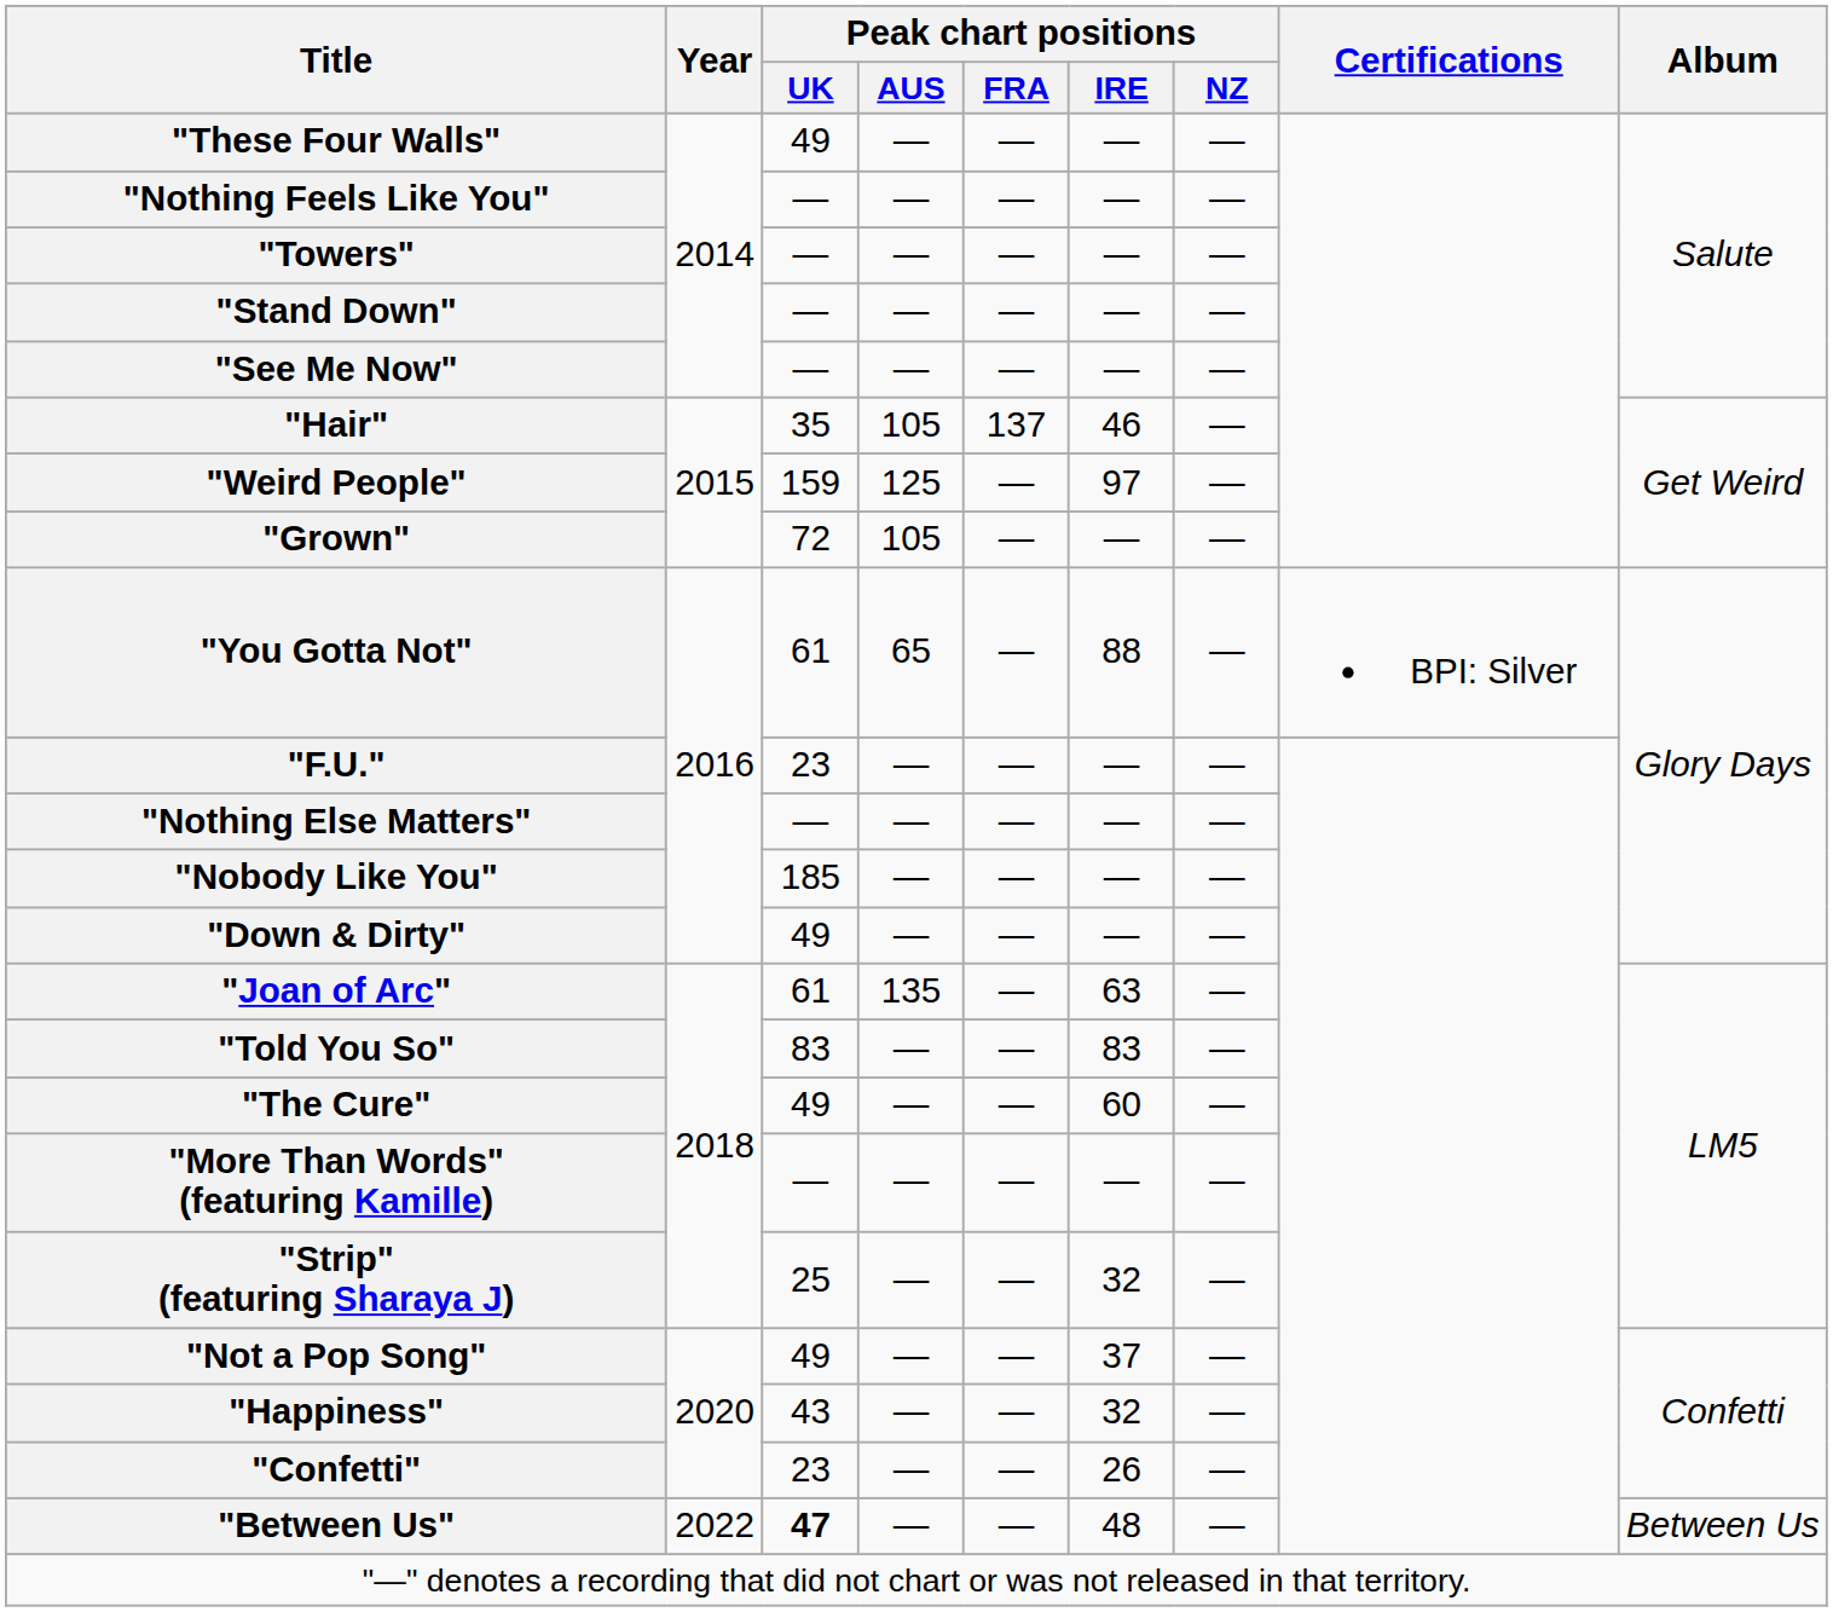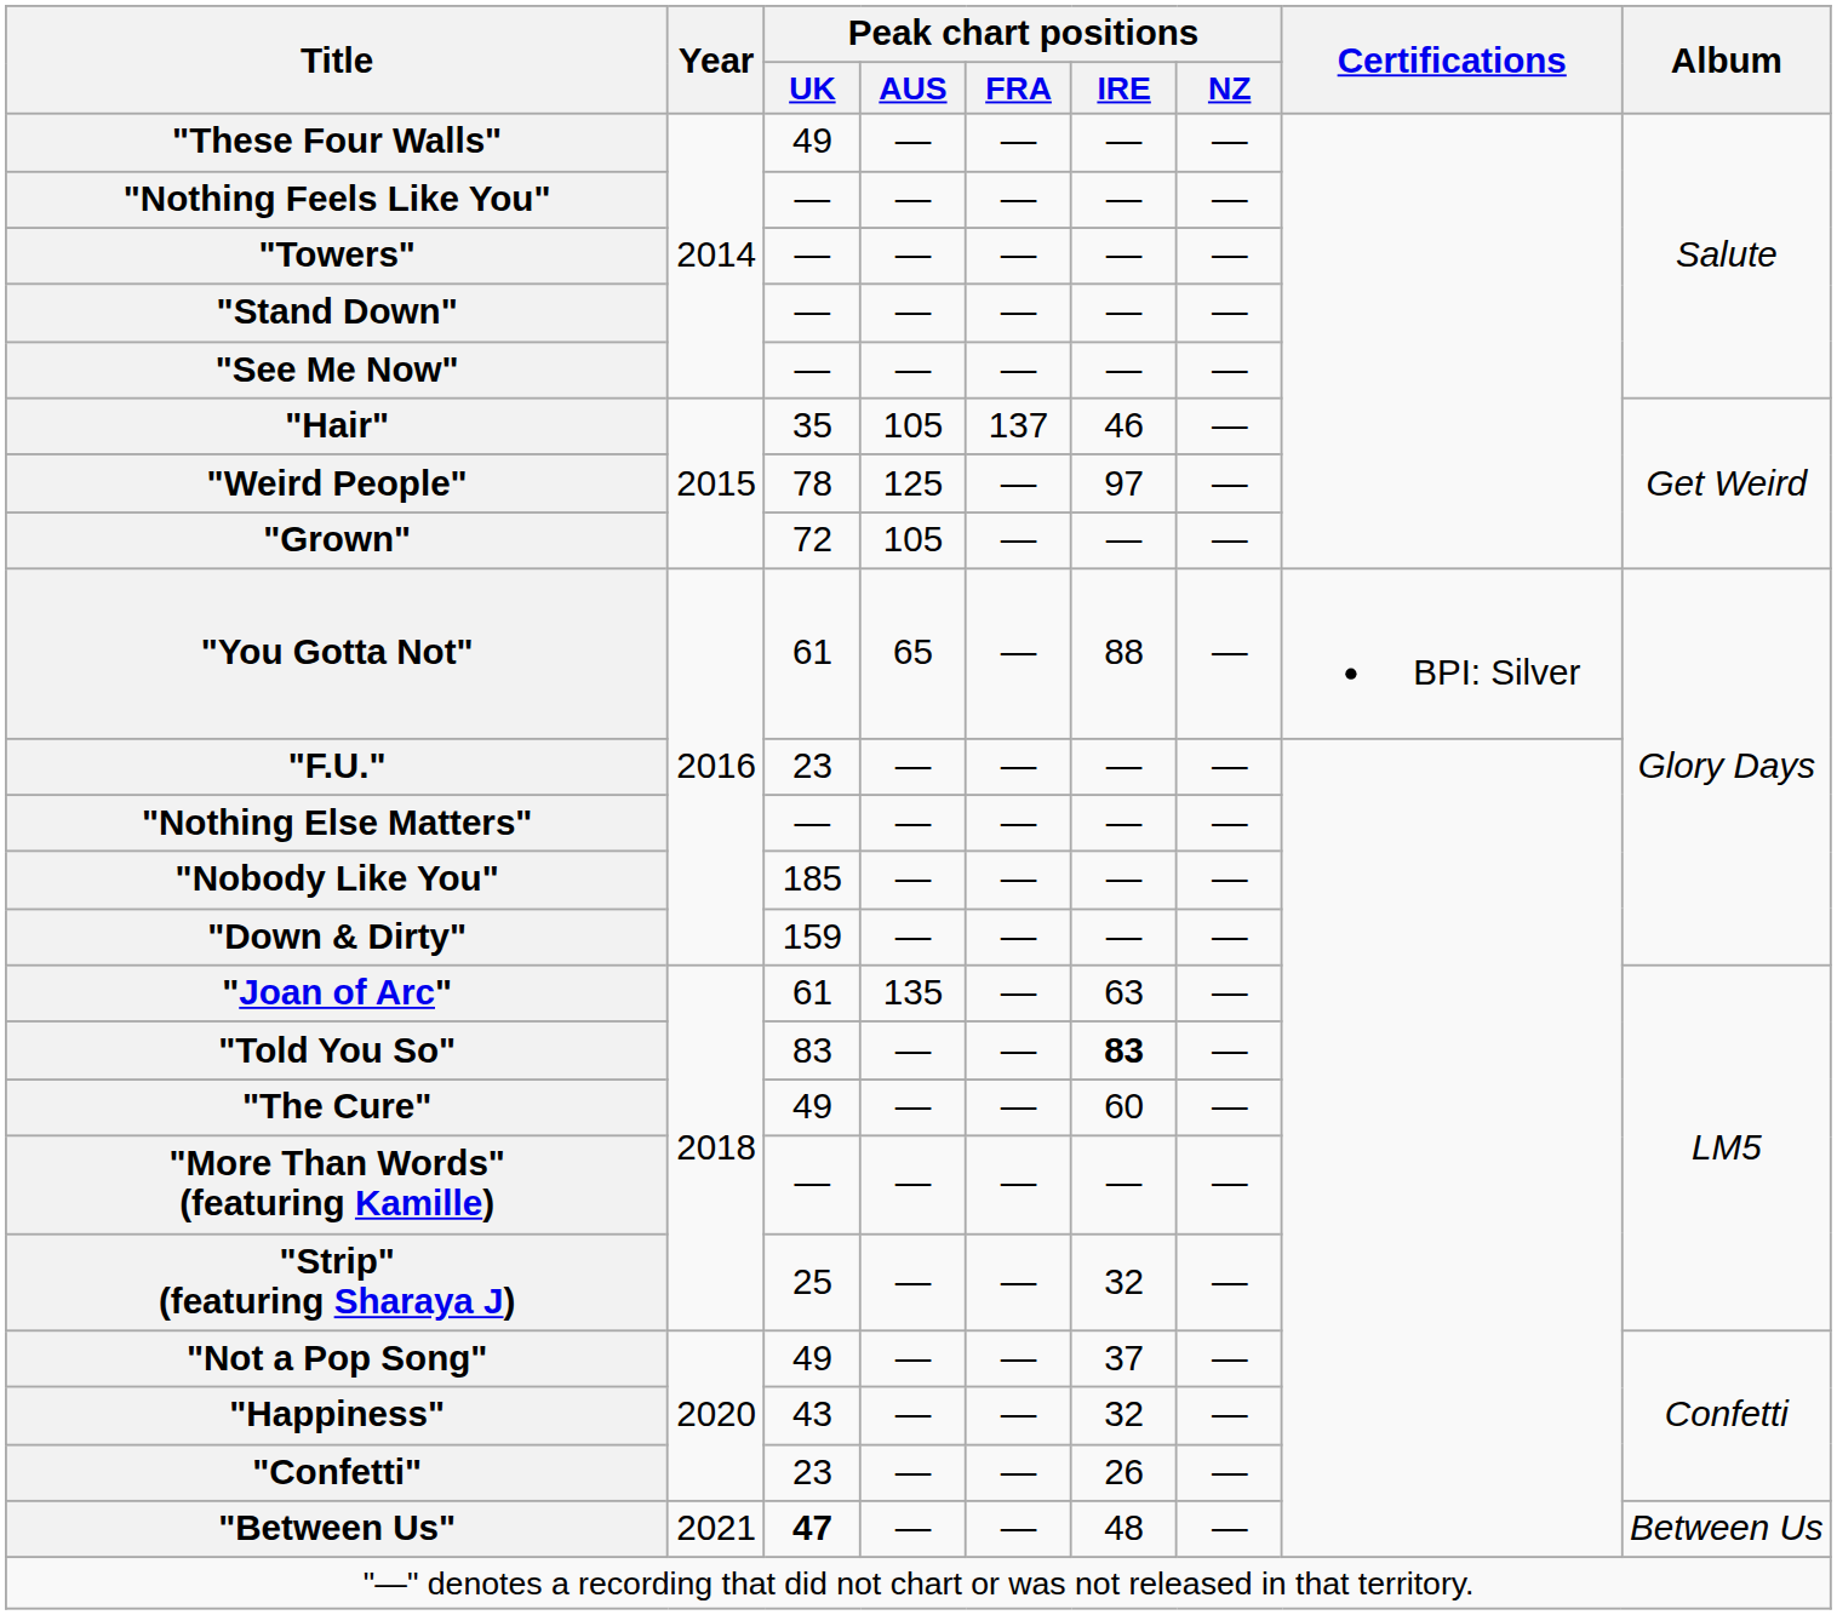 <table class="wikitable plainrowheaders" style="text-align:center;">
 <tr>
 <th scope="col" rowspan="2" style="width:18em;">Title</th>
 <th scope="col" rowspan="2" style="width:1em;">Year</th>
 <th scope="col" colspan="5">Peak chart positions</th>
 <th scope="col" rowspan="2" style="width:9em;"><a href='#'>Certifications</a></th>
 <th scope="col" rowspan="2">Album</th>
 </tr>
 <tr>
 <th scope="col" style="width:2.5em;font-size:90%;"><a href='#'>UK</a><br></th>
 <th scope="col" style="width:2.8em;font-size:90%;"><a href='#'>AUS</a><br></th>
 <th scope="col" style="width:2.8em;font-size:90%;"><a href='#'>FRA</a><br></th>
 <th scope="col" style="width:2.8em;font-size:90%;"><a href='#'>IRE</a><br></th>
 <th scope="col" style="width:2.8em;font-size:90%;"><a href='#'>NZ</a><br></th>
 </tr>
 <tr>
 <th scope="row">"These Four Walls"</th>
 <td rowspan="5">2014</td>
 <td>49</td>
 <td>—</td>
 <td>—</td>
 <td>—</td>
 <td>—</td>
 <td rowspan="8"></td>
 <td rowspan="5"><em>Salute</em></td>
 </tr>
 <tr>
 <th scope="row">"Nothing Feels Like You"</th>
 <td>—</td>
 <td>—</td>
 <td>—</td>
 <td>—</td>
 <td>—</td>
 </tr>
 <tr>
 <th scope="row">"Towers"</th>
 <td>—</td>
 <td>—</td>
 <td>—</td>
 <td>—</td>
 <td>—</td>
 </tr>
 <tr>
 <th scope="row">"Stand Down"</th>
 <td>—</td>
 <td>—</td>
 <td>—</td>
 <td>—</td>
 <td>—</td>
 </tr>
 <tr>
 <th scope="row">"See Me Now"</th>
 <td>—</td>
 <td>—</td>
 <td>—</td>
 <td>—</td>
 <td>—</td>
 </tr>
 <tr>
 <th scope="row">"Hair" </th>
 <td rowspan="3">2015</td>
 <td>35</td>
 <td>105</td>
 <td>137</td>
 <td>46</td>
 <td>—</td>
 <td rowspan="3"><em>Get Weird</em></td>
 </tr>
 <tr>
 <th scope="row">"Weird People"</th>
-<td>159</td>
+<td>78</td>
 <td>125</td>
 <td>—</td>
 <td>97</td>
 <td>—</td>
 </tr>
 <tr>
 <th scope="row">"Grown"</th>
 <td>72</td>
 <td>105</td>
 <td>—</td>
 <td>—</td>
 <td>—</td>
 </tr>
 <tr>
 <th scope="row">"You Gotta Not"</th>
 <td rowspan="5">2016</td>
 <td>61</td>
 <td>65</td>
 <td>—</td>
 <td>88</td>
 <td>—</td>
 <td rowspan="1"><br><ul><li>BPI: Silver</li></ul></td>
 <td rowspan="5"><em>Glory Days</em></td>
 </tr>
 <tr>
 <th scope="row">"F.U."</th>
 <td>23</td>
 <td>—</td>
 <td>—</td>
 <td>—</td>
 <td>—</td>
 <td rowspan="13"></td>
 </tr>
 <tr>
 <th scope="row">"Nothing Else Matters"</th>
 <td>—</td>
 <td>—</td>
 <td>—</td>
 <td>—</td>
 <td>—</td>
 </tr>
 <tr>
 <th scope="row">"Nobody Like You"</th>
 <td>185</td>
 <td>—</td>
 <td>—</td>
 <td>—</td>
 <td>—</td>
 </tr>
 <tr>
 <th scope="row">"Down & Dirty"</th>
-<td>49</td>
+<td>159</td>
 <td>—</td>
 <td>—</td>
 <td>—</td>
 <td>—</td>
 </tr>
 <tr>
 <th scope="row">"<a href='#'>Joan of Arc</a>"</th>
 <td rowspan="5">2018</td>
 <td>61</td>
 <td>135</td>
 <td>—</td>
 <td>63</td>
 <td>—</td>
 <td rowspan="5"><em>LM5</em></td>
 </tr>
 <tr>
 <th scope="row">"Told You So"</th>
 <td>83</td>
 <td>—</td>
 <td>—</td>
-<td>83</td>
+<td><strong>83</strong></td>
 <td>—</td>
 </tr>
 <tr>
 <th scope="row">"The Cure"</th>
 <td>49</td>
 <td>—</td>
 <td>—</td>
 <td>60</td>
 <td>—</td>
 </tr>
 <tr>
 <th scope="row">"More Than Words"<br><span>(featuring <a href='#'>Kamille</a>)</span></th>
 <td>—</td>
 <td>—</td>
 <td>—</td>
 <td>—</td>
 <td>—</td>
 </tr>
 <tr>
 <th scope="row">"Strip"<br><span>(featuring <a href='#'>Sharaya J</a>)</span></th>
 <td>25</td>
 <td>—</td>
 <td>—</td>
 <td>32</td>
 <td>—</td>
 </tr>
 <tr>
 <th scope="row">"Not a Pop Song"</th>
 <td rowspan="3">2020</td>
 <td>49</td>
 <td>—</td>
 <td>—</td>
 <td>37</td>
 <td>—</td>
 <td rowspan="3"><em>Confetti</em></td>
 </tr>
 <tr>
 <th scope="row">"Happiness"</th>
 <td>43</td>
 <td>—</td>
 <td>—</td>
 <td>32</td>
 <td>—</td>
 </tr>
 <tr>
 <th scope="row">"Confetti" </th>
 <td>23</td>
 <td>—</td>
 <td>—</td>
 <td>26</td>
 <td>—</td>
 </tr>
 <tr>
 <th scope="row">"Between Us"</th>
-<td>2022</td>
+<td>2021</td>
 <td><strong>47</strong></td>
 <td>—</td>
 <td>—</td>
 <td>48</td>
 <td>—</td>
 <td><em>Between Us</em></td>
 </tr>
 <tr>
 <td colspan="16" style="font-size:90%">"—" denotes a recording that did not chart or was not released in that territory.</td>
 </tr>
 </table>
